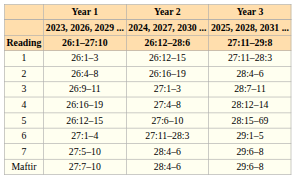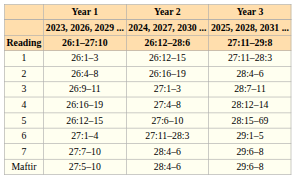 <table class="wikitable" style="background:Ivory; text-align:center">
 <tr>
 <th style="background:Navajowhite;"></th>
 <th style="background:Navajowhite;">Year 1</th>
 <th style="background:Navajowhite;">Year 2</th>
 <th style="background:Navajowhite;">Year 3</th>
 </tr>
 <tr>
 </tr>
 <tr>
 <th style="background:Navajowhite;"></th>
 <th style="background:Navajowhite;">2023, 2026, 2029 ...</th>
 <th style="background:Navajowhite;">2024, 2027, 2030 ...</th>
 <th style="background:Navajowhite;">2025, 2028, 2031 ...</th>
 </tr>
 <tr>
 <th style="background:Navajowhite;">Reading</th>
 <th style="background:Navajowhite;">26:1–27:10</th>
 <th style="background:Navajowhite;">26:12–28:6</th>
 <th style="background:Navajowhite;">27:11–29:8</th>
 </tr>
 <tr>
 <td>1</td>
 <td>26:1–3</td>
 <td>26:12–15</td>
 <td>27:11–28:3</td>
 </tr>
 <tr>
 <td>2</td>
 <td>26:4–8</td>
 <td>26:16–19</td>
 <td>28:4–6</td>
 </tr>
 <tr>
 <td>3</td>
 <td>26:9–11</td>
 <td>27:1–3</td>
 <td>28:7–11</td>
 </tr>
 <tr>
 <td>4</td>
 <td>26:16–19</td>
 <td>27:4–8</td>
 <td>28:12–14</td>
 </tr>
 <tr>
 <td>5</td>
 <td>26:12–15</td>
 <td>27:6–10</td>
 <td>28:15–69</td>
 </tr>
 <tr>
 <td>6</td>
 <td>27:1–4</td>
 <td>27:11–28:3</td>
 <td>29:1–5</td>
 </tr>
 <tr>
 <td>7</td>
-<td>27:5–10</td>
+<td>27:7–10</td>
 <td>28:4–6</td>
 <td>29:6–8</td>
 </tr>
 <tr>
 <td>Maftir</td>
-<td>27:7–10</td>
+<td>27:5–10</td>
 <td>28:4–6</td>
 <td>29:6–8</td>
 </tr>
 </table>
